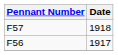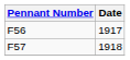 <table class="wikitable" style="text-align:left">
 <tr>
 <th><a href='#'>Pennant Number</a></th>
 <th>Date</th>
 </tr>
 <tr>
+<td>F56</td>
+<td>1917</td>
+</tr>
+<tr>
 <td>F57</td>
 <td>1918</td>
 </tr>
 <tr>
-<td>F56</td>
-<td>1917</td>
-</tr>
-<tr>
 </tr>
 </table>
